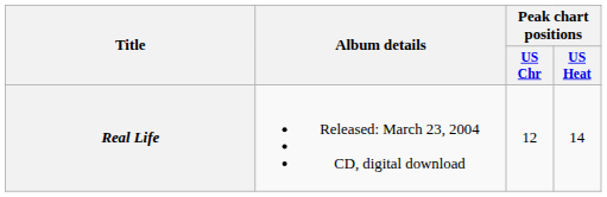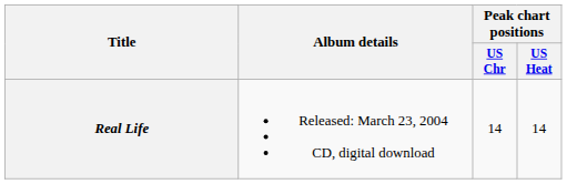 <table class="wikitable plainrowheaders" style="text-align:center;">
 <tr>
 <th scope="col" rowspan="2" style="width:16em;">Title</th>
 <th scope="col" rowspan="2" style="width:16em;">Album details</th>
 <th scope="col" colspan="2">Peak chart positions</th>
 </tr>
 <tr>
 <th style="width:3em; font-size:90%"><a href='#'>US<br>Chr</a></th>
 <th style="width:3em; font-size:90%"><a href='#'>US<br>Heat</a></th>
 </tr>
 <tr>
 <th scope="row"><em>Real Life</em></th>
 <td><br><ul><li>Released: March 23, 2004</li><li></li><li>CD, digital download</li></ul></td>
-<td>12</td>
+<td>14</td>
 <td>14</td>
 </tr>
 </table>
